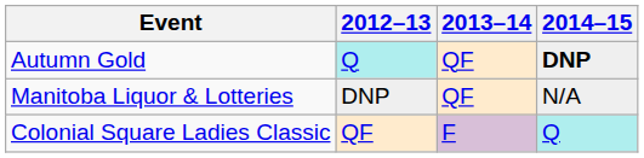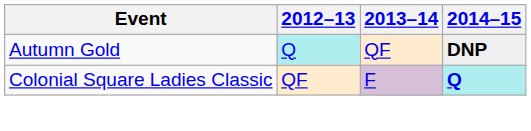 <table class="wikitable">
 <tr>
 <th>Event</th>
 <th><a href='#'>2012–13</a></th>
 <th><a href='#'>2013–14</a></th>
 <th><a href='#'>2014–15</a></th>
 </tr>
 <tr>
 <td><a href='#'>Autumn Gold</a></td>
 <td style="background:#afeeee;"><a href='#'>Q</a></td>
 <td style="background:#ffebcd;"><a href='#'>QF</a></td>
 <td style="background:#EFEFEF;"><strong>DNP</strong></td>
 </tr>
 <tr>
-<td><a href='#'>Manitoba Liquor & Lotteries</a></td>
-<td style="background:#EFEFEF;">DNP</td>
-<td style="background:#ffebcd;"><a href='#'>QF</a></td>
-<td style="background:#EFEFEF;">N/A</td>
-</tr>
-<tr>
 <td><a href='#'>Colonial Square Ladies Classic</a></td>
 <td style="background:#ffebcd;"><a href='#'>QF</a></td>
 <td style="background:thistle;"><a href='#'>F</a></td>
-<td style="background:#afeeee;"><a href='#'>Q</a></td>
+<td style="background:#afeeee;"><strong><a href='#'>Q</a></strong></td>
 </tr>
 </table>
